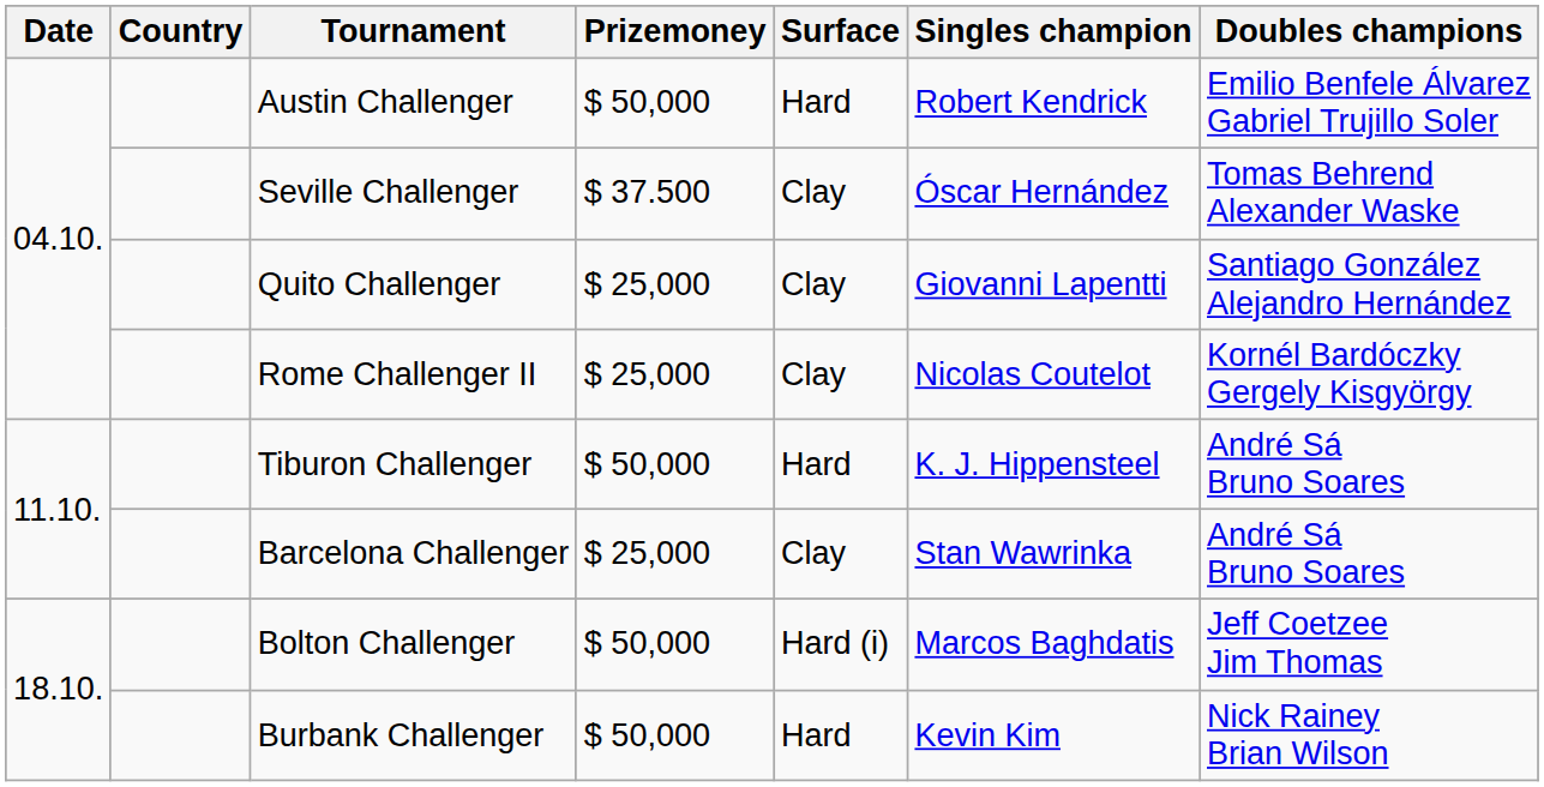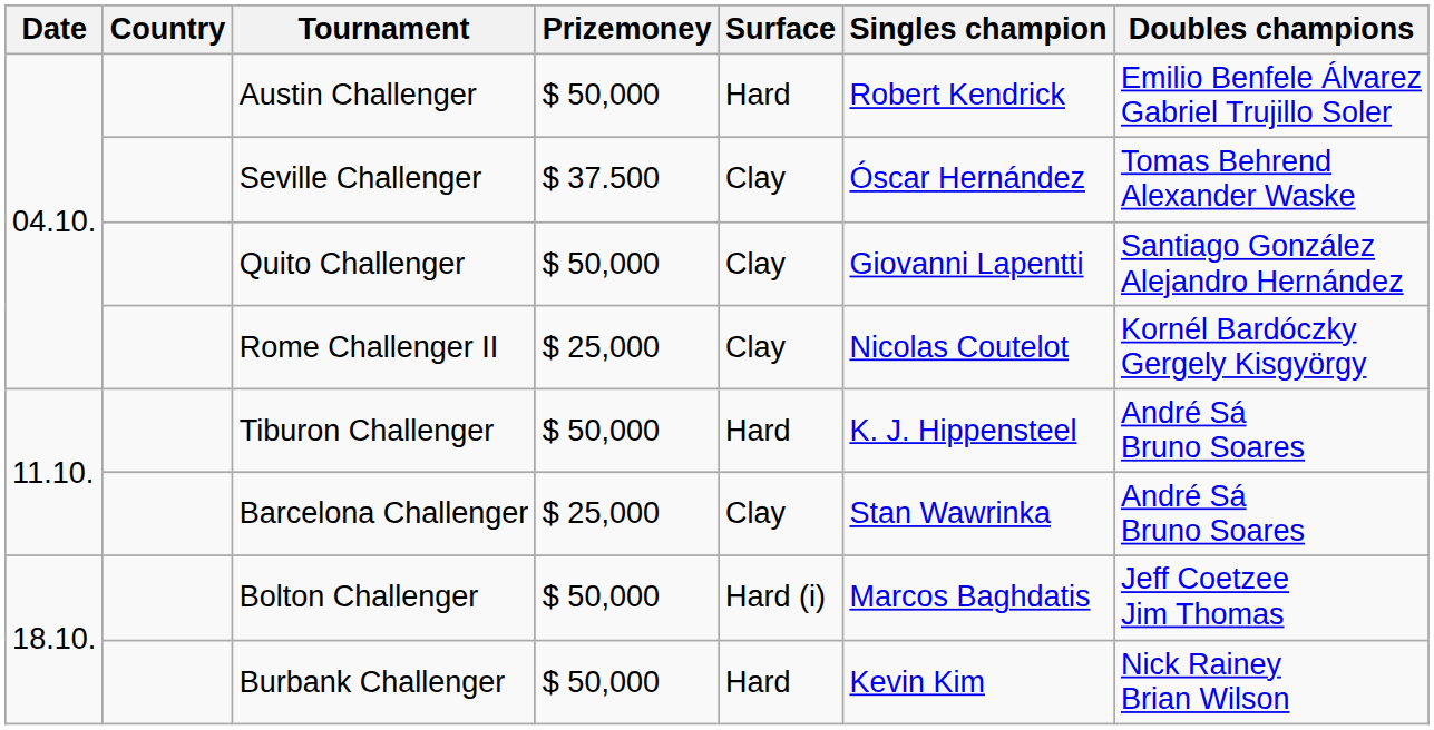 <table class="sortable wikitable" style=font-size:97%>
 <tr>
 <th>Date</th>
 <th>Country</th>
 <th>Tournament</th>
 <th>Prizemoney</th>
 <th>Surface</th>
 <th>Singles champion</th>
 <th>Doubles champions</th>
 </tr>
 <tr>
 <td rowspan="4">04.10.</td>
 <td></td>
 <td>Austin Challenger</td>
 <td>$ 50,000</td>
 <td>Hard</td>
 <td> <a href='#'>Robert Kendrick</a></td>
 <td> <a href='#'>Emilio Benfele Álvarez</a><br> <a href='#'>Gabriel Trujillo Soler</a></td>
 </tr>
 <tr>
 <td></td>
 <td>Seville Challenger</td>
 <td>$ 37.500</td>
 <td>Clay</td>
 <td> <a href='#'>Óscar Hernández</a></td>
 <td> <a href='#'>Tomas Behrend</a> <br>  <a href='#'>Alexander Waske</a></td>
 </tr>
 <tr>
 <td></td>
 <td>Quito Challenger</td>
-<td>$ 25,000</td>
+<td>$ 50,000</td>
 <td>Clay</td>
 <td> <a href='#'>Giovanni Lapentti</a></td>
 <td> <a href='#'>Santiago González</a> <br>  <a href='#'>Alejandro Hernández</a></td>
 </tr>
 <tr>
 <td></td>
 <td>Rome Challenger II</td>
 <td>$ 25,000</td>
 <td>Clay</td>
 <td> <a href='#'>Nicolas Coutelot</a></td>
 <td> <a href='#'>Kornél Bardóczky</a> <br>  <a href='#'>Gergely Kisgyörgy</a></td>
 </tr>
 <tr>
 <td rowspan="2">11.10.</td>
 <td></td>
 <td>Tiburon Challenger</td>
 <td>$ 50,000</td>
 <td>Hard</td>
 <td> <a href='#'>K. J. Hippensteel</a></td>
 <td> <a href='#'>André Sá</a> <br>  <a href='#'>Bruno Soares</a></td>
 </tr>
 <tr>
 <td></td>
 <td>Barcelona Challenger</td>
 <td>$ 25,000</td>
 <td>Clay</td>
 <td> <a href='#'>Stan Wawrinka</a></td>
 <td> <a href='#'>André Sá</a><br> <a href='#'>Bruno Soares</a></td>
 </tr>
 <tr>
 <td rowspan="2">18.10.</td>
 <td></td>
 <td>Bolton Challenger</td>
 <td>$ 50,000</td>
 <td>Hard (i)</td>
 <td> <a href='#'>Marcos Baghdatis</a></td>
 <td> <a href='#'>Jeff Coetzee</a><br> <a href='#'>Jim Thomas</a></td>
 </tr>
 <tr>
 <td></td>
 <td>Burbank Challenger</td>
 <td>$ 50,000</td>
 <td>Hard</td>
 <td> <a href='#'>Kevin Kim</a></td>
 <td> <a href='#'>Nick Rainey</a><br> <a href='#'>Brian Wilson</a></td>
 </tr>
 </table>
